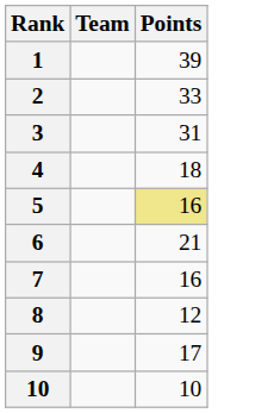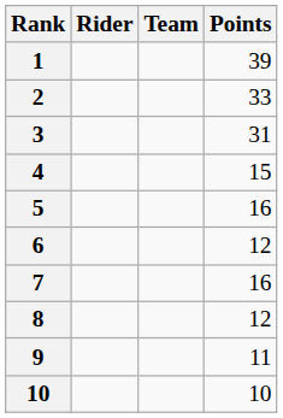 <table class="wikitable" margin-bottom:0;">
 <tr>
 <th scope="col">Rank</th>
+<th scope="col">Rider</th>
 <th scope="col">Team</th>
 <th scope="col">Points</th>
 </tr>
 <tr>
 <th scope="row">1</th>
+<td> </td>
 <td></td>
 <td align="right">39</td>
 </tr>
 <tr>
 <th scope="row">2</th>
 <td></td>
+<td></td>
 <td align="right">33</td>
 </tr>
 <tr>
 <th scope="row">3</th>
+<td></td>
 <td></td>
 <td align="right">31</td>
 </tr>
 <tr>
 <th scope="row">4</th>
 <td></td>
-<td align="right">18</td>
+<td></td>
+<td align="right">15</td>
 </tr>
 <tr>
 <th scope="row">5</th>
 <td></td>
-<td align="right" style="background: khaki;">16</td>
+<td></td>
+<td align="right">16</td>
 </tr>
 <tr>
 <th scope="row">6</th>
 <td></td>
-<td align="right">21</td>
+<td></td>
+<td align="right">12</td>
 </tr>
 <tr>
 <th scope="row">7</th>
+<td></td>
 <td></td>
 <td align="right">16</td>
 </tr>
 <tr>
 <th scope="row">8</th>
 <td></td>
+<td></td>
 <td align="right">12</td>
 </tr>
 <tr>
 <th scope="row">9</th>
 <td></td>
-<td align="right">17</td>
+<td></td>
+<td align="right">11</td>
 </tr>
 <tr>
 <th scope="row">10</th>
 <td></td>
+<td></td>
 <td align="right">10</td>
 </tr>
 </table>
